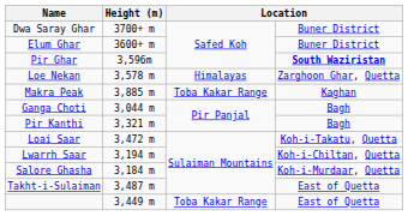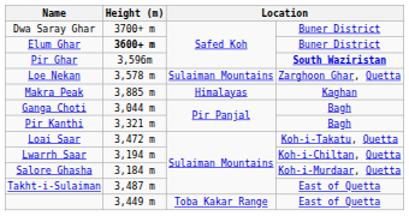 <table class=wikitable style=text-align:center>
 <tr>
 <th>Name</th>
 <th>Height (m)</th>
 <th colspan=2>Location</th>
 </tr>
 <tr>
 <td>Dwa Saray Ghar</td>
 <td>3700+ m</td>
 <td rowspan="3"><a href='#'>Safed Koh</a></td>
 <td><a href='#'>Buner District</a></td>
 </tr>
 <tr>
 <td><a href='#'>Elum Ghar</a></td>
-<td>3600+ m</td>
+<td><strong>3600+ m</strong></td>
 <td><a href='#'>Buner District</a></td>
 </tr>
 <tr>
 <td><a href='#'>Pir Ghar</a></td>
 <td>3,596m</td>
 <td><strong><a href='#'>South Waziristan</a></strong></td>
 </tr>
 <tr>
 <td><a href='#'>Loe Nekan</a></td>
 <td>3,578 m</td>
-<td><a href='#'>Himalayas</a></td>
+<td><a href='#'>Sulaiman Mountains</a></td>
 <td><a href='#'>Zarghoon Ghar</a>, <a href='#'>Quetta</a></td>
 </tr>
 <tr>
 <td><a href='#'>Makra Peak</a></td>
 <td>3,885 m</td>
-<td><a href='#'>Toba Kakar Range</a></td>
+<td><a href='#'>Himalayas</a></td>
 <td><a href='#'>Kaghan</a></td>
 </tr>
 <tr>
 <td><a href='#'>Ganga Choti</a></td>
 <td>3,044 m</td>
 <td rowspan=2><a href='#'>Pir Panjal</a></td>
 <td><a href='#'>Bagh</a></td>
 </tr>
 <tr>
 <td><a href='#'>Pir Kanthi</a></td>
 <td>3,321 m</td>
 <td><a href='#'>Bagh</a></td>
 </tr>
 <tr>
 <td><a href='#'>Loai Saar</a></td>
 <td>3,472 m</td>
 <td rowspan=4><a href='#'>Sulaiman Mountains</a></td>
 <td><a href='#'>Koh-i-Takatu</a>, <a href='#'>Quetta</a></td>
 </tr>
 <tr>
 <td><a href='#'>Lwarrh Saar</a></td>
 <td>3,194 m</td>
 <td><a href='#'>Koh-i-Chiltan</a>, <a href='#'>Quetta</a></td>
 </tr>
 <tr>
 <td><a href='#'>Salore Ghasha</a></td>
 <td>3,184 m</td>
 <td><a href='#'>Koh-i-Murdaar</a>, <a href='#'>Quetta</a></td>
 </tr>
 <tr>
 <td><a href='#'>Takht-i-Sulaiman</a></td>
 <td>3,487 m</td>
 <td><a href='#'>East of Quetta</a></td>
 </tr>
 <tr>
 <td></td>
 <td>3,449 m</td>
 <td><a href='#'>Toba Kakar Range</a></td>
 <td><a href='#'>East of Quetta</a></td>
 </tr>
 </table>
